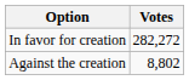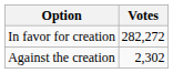 <table class=wikitable>
 <tr>
 <th>Option</th>
 <th>Votes</th>
 </tr>
 <tr>
 <td>In favor for creation</td>
 <td align=right>282,272</td>
 </tr>
 <tr>
 <td>Against the creation</td>
-<td align=right>8,802</td>
+<td align=right>2,302</td>
 </tr>
 </table>
